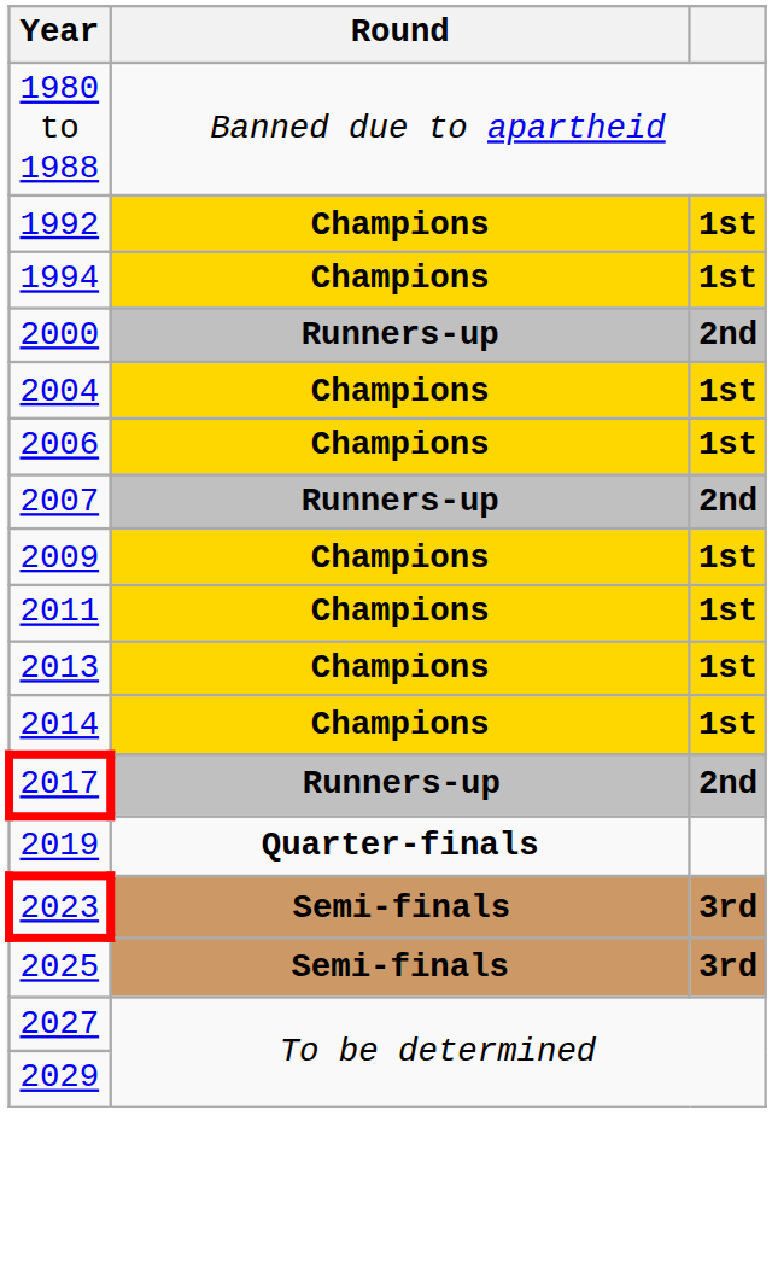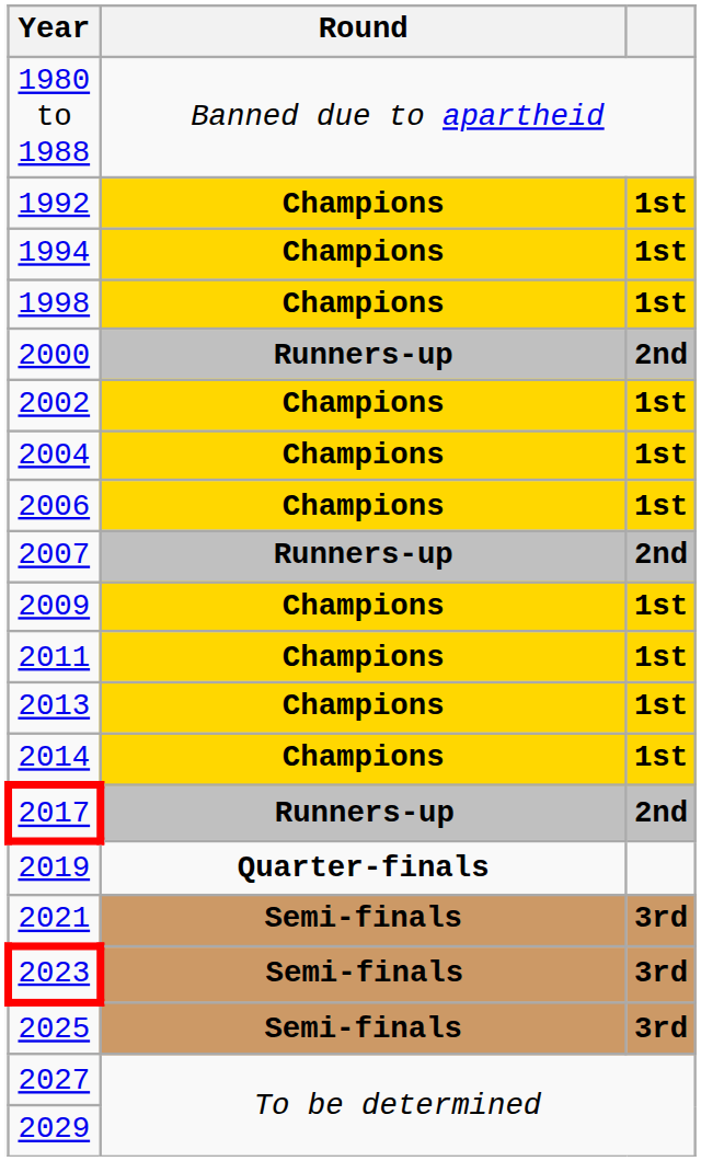 <table class="wikitable" style="text-align: center; font-size:90%">
 <tr>
 <th>Year</th>
 <th style="width:200px">Round</th>
 <th></th>
 </tr>
 <tr>
 <td><a href='#'>1980</a><br>to<br><a href='#'>1988</a></td>
 <td colspan="2"><em>Banned due to <a href='#'>apartheid</a></em></td>
 </tr>
 <tr>
 <td><a href='#'>1992</a></td>
 <td bgcolor=Gold><strong>Champions</strong></td>
 <td bgcolor=Gold><strong>1st</strong></td>
 </tr>
 <tr>
 <td><a href='#'>1994</a></td>
 <td bgcolor=Gold><strong>Champions</strong></td>
 <td bgcolor=Gold><strong>1st</strong></td>
 </tr>
 <tr>
+<td><a href='#'>1998</a></td>
+<td bgcolor=Gold><strong>Champions</strong></td>
+<td bgcolor=Gold><strong>1st</strong></td>
+</tr>
+<tr>
 <td><a href='#'>2000</a></td>
 <td bgcolor=Silver><strong>Runners-up</strong></td>
 <td bgcolor=Silver><strong>2nd</strong></td>
+</tr>
+<tr>
+<td><a href='#'>2002</a></td>
+<td bgcolor=Gold><strong>Champions</strong></td>
+<td bgcolor=Gold><strong>1st</strong></td>
 </tr>
 <tr>
 <td><a href='#'>2004</a></td>
 <td bgcolor=Gold><strong>Champions</strong></td>
 <td bgcolor=Gold><strong>1st</strong></td>
 </tr>
 <tr>
 <td><a href='#'>2006</a></td>
 <td bgcolor=Gold><strong>Champions</strong></td>
 <td bgcolor=Gold><strong>1st</strong></td>
 </tr>
 <tr>
 <td><a href='#'>2007</a></td>
 <td bgcolor=Silver><strong>Runners-up</strong></td>
 <td bgcolor=Silver><strong>2nd</strong></td>
 </tr>
 <tr>
 <td><a href='#'>2009</a></td>
 <td bgcolor=Gold><strong>Champions</strong></td>
 <td bgcolor=Gold><strong>1st</strong></td>
 </tr>
 <tr>
 <td><a href='#'>2011</a></td>
 <td bgcolor=Gold><strong>Champions</strong></td>
 <td bgcolor=Gold><strong>1st</strong></td>
 </tr>
 <tr>
 <td><a href='#'>2013</a></td>
 <td bgcolor=Gold><strong>Champions</strong></td>
 <td bgcolor=Gold><strong>1st</strong></td>
 </tr>
 <tr>
 <td><a href='#'>2014</a></td>
 <td bgcolor=Gold><strong>Champions</strong></td>
 <td bgcolor=Gold><strong>1st</strong></td>
 </tr>
 <tr>
 <td style="border: 3px solid red"><a href='#'>2017</a></td>
 <td bgcolor=Silver><strong>Runners-up</strong></td>
 <td bgcolor=Silver><strong>2nd</strong></td>
 </tr>
 <tr>
 <td><a href='#'>2019</a></td>
 <td><strong>Quarter-finals</strong></td>
 <td></td>
 </tr>
 <tr>
+<td><a href='#'>2021</a></td>
+<td bgcolor="cc9966"><strong>Semi-finals</strong></td>
+<td bgcolor="cc9966"><strong>3rd</strong></td>
+</tr>
+<tr>
 <td style="border: 3px solid red"><a href='#'>2023</a></td>
 <td bgcolor="cc9966"><strong>Semi-finals</strong></td>
 <td bgcolor="cc9966"><strong>3rd</strong></td>
 </tr>
 <tr>
 <td><a href='#'>2025</a></td>
 <td bgcolor="cc9966"><strong>Semi-finals</strong></td>
 <td bgcolor="cc9966"><strong>3rd</strong></td>
 </tr>
 <tr>
 <td><a href='#'>2027</a></td>
 <td colspan="2" rowspan="2"><em>To be determined</em></td>
 </tr>
 <tr>
 <td><a href='#'>2029</a></td>
 </tr>
 </table>
